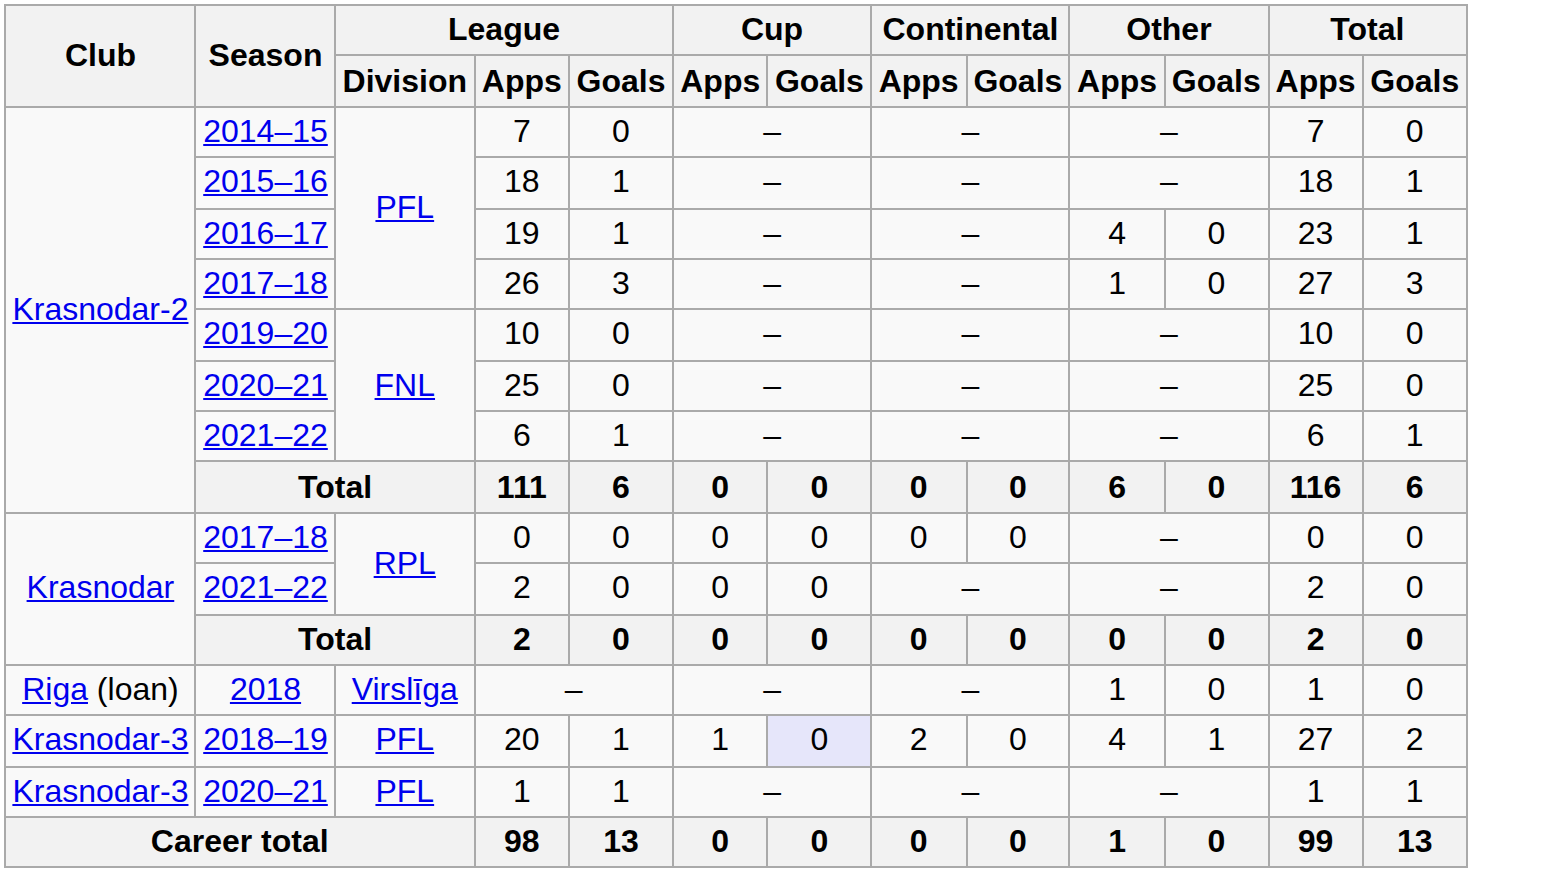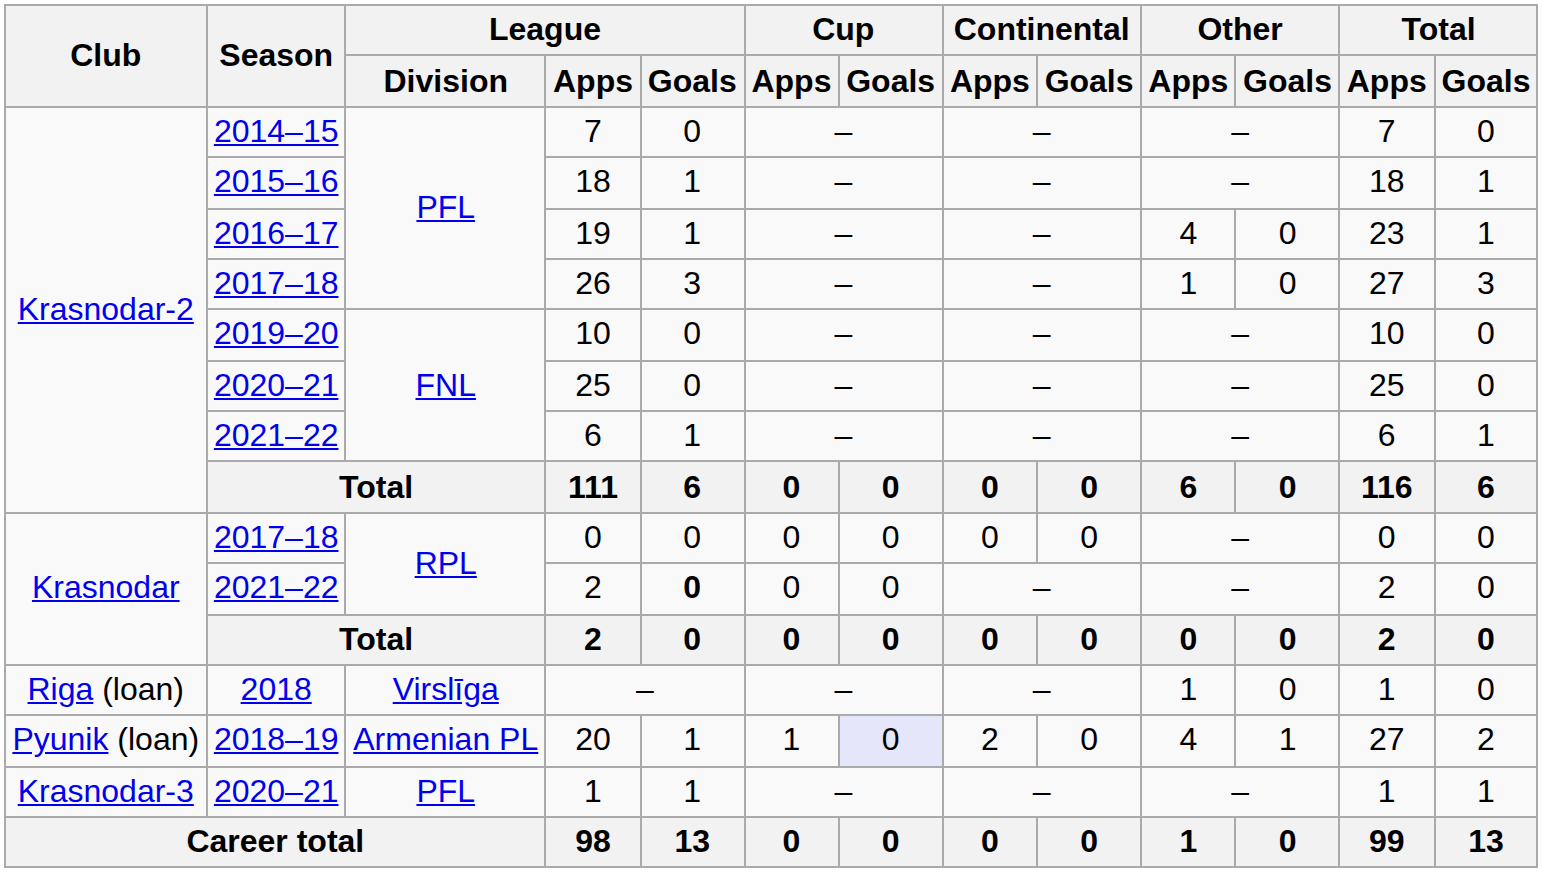 <table class="wikitable" style="text-align: center;">
 <tr>
 <th rowspan=2>Club</th>
 <th rowspan=2>Season</th>
 <th colspan=3>League</th>
 <th colspan=2>Cup</th>
 <th colspan=2>Continental</th>
 <th colspan=2>Other</th>
 <th colspan=2>Total</th>
 </tr>
 <tr>
 <th>Division</th>
 <th>Apps</th>
 <th>Goals</th>
 <th>Apps</th>
 <th>Goals</th>
 <th>Apps</th>
 <th>Goals</th>
 <th>Apps</th>
 <th>Goals</th>
 <th>Apps</th>
 <th>Goals</th>
 </tr>
 <tr>
 <td rowspan="8"><a href='#'>Krasnodar-2</a></td>
 <td><a href='#'>2014–15</a></td>
 <td rowspan="4"><a href='#'>PFL</a></td>
 <td>7</td>
 <td>0</td>
 <td colspan=2>–</td>
 <td colspan=2>–</td>
 <td colspan=2>–</td>
 <td>7</td>
 <td>0</td>
 </tr>
 <tr>
 <td><a href='#'>2015–16</a></td>
 <td>18</td>
 <td>1</td>
 <td colspan=2>–</td>
 <td colspan=2>–</td>
 <td colspan=2>–</td>
 <td>18</td>
 <td>1</td>
 </tr>
 <tr>
 <td><a href='#'>2016–17</a></td>
 <td>19</td>
 <td>1</td>
 <td colspan=2>–</td>
 <td colspan=2>–</td>
 <td>4</td>
 <td>0</td>
 <td>23</td>
 <td>1</td>
 </tr>
 <tr>
 <td><a href='#'>2017–18</a></td>
 <td>26</td>
 <td>3</td>
 <td colspan=2>–</td>
 <td colspan=2>–</td>
 <td>1</td>
 <td>0</td>
 <td>27</td>
 <td>3</td>
 </tr>
 <tr>
 <td><a href='#'>2019–20</a></td>
 <td rowspan="3"><a href='#'>FNL</a></td>
 <td>10</td>
 <td>0</td>
 <td colspan=2>–</td>
 <td colspan=2>–</td>
 <td colspan=2>–</td>
 <td>10</td>
 <td>0</td>
 </tr>
 <tr>
 <td><a href='#'>2020–21</a></td>
 <td>25</td>
 <td>0</td>
 <td colspan=2>–</td>
 <td colspan=2>–</td>
 <td colspan=2>–</td>
 <td>25</td>
 <td>0</td>
 </tr>
 <tr>
 <td><a href='#'>2021–22</a></td>
 <td>6</td>
 <td>1</td>
 <td colspan=2>–</td>
 <td colspan=2>–</td>
 <td colspan=2>–</td>
 <td>6</td>
 <td>1</td>
 </tr>
 <tr>
 <th colspan=2>Total</th>
 <th>111</th>
 <th>6</th>
 <th>0</th>
 <th>0</th>
 <th>0</th>
 <th>0</th>
 <th>6</th>
 <th>0</th>
 <th>116</th>
 <th>6</th>
 </tr>
 <tr>
 <td rowspan="3"><a href='#'>Krasnodar</a></td>
 <td><a href='#'>2017–18</a></td>
 <td rowspan="2"><a href='#'>RPL</a></td>
 <td>0</td>
 <td>0</td>
 <td>0</td>
 <td>0</td>
 <td>0</td>
 <td>0</td>
 <td colspan=2>–</td>
 <td>0</td>
 <td>0</td>
 </tr>
 <tr>
 <td><a href='#'>2021–22</a></td>
 <td>2</td>
-<td>0</td>
+<td><strong>0</strong></td>
 <td>0</td>
 <td>0</td>
 <td colspan=2>–</td>
 <td colspan=2>–</td>
 <td>2</td>
 <td>0</td>
 </tr>
 <tr>
 <th colspan=2>Total</th>
 <th>2</th>
 <th>0</th>
 <th>0</th>
 <th>0</th>
 <th>0</th>
 <th>0</th>
 <th>0</th>
 <th>0</th>
 <th>2</th>
 <th>0</th>
 </tr>
 <tr>
 <td><a href='#'>Riga</a> (loan)</td>
 <td><a href='#'>2018</a></td>
 <td><a href='#'>Virslīga</a></td>
 <td colspan=2>–</td>
 <td colspan=2>–</td>
 <td colspan=2>–</td>
 <td>1</td>
 <td>0</td>
 <td>1</td>
 <td>0</td>
 </tr>
 <tr>
-<td><a href='#'>Krasnodar-3</a></td>
+<td><a href='#'>Pyunik</a> (loan)</td>
 <td><a href='#'>2018–19</a></td>
-<td><a href='#'>PFL</a></td>
+<td><a href='#'>Armenian PL</a></td>
 <td>20</td>
 <td>1</td>
 <td>1</td>
 <td style="background: lavender;">0</td>
 <td>2</td>
 <td>0</td>
 <td>4</td>
 <td>1</td>
 <td>27</td>
 <td>2</td>
 </tr>
 <tr>
 <td><a href='#'>Krasnodar-3</a></td>
 <td><a href='#'>2020–21</a></td>
 <td><a href='#'>PFL</a></td>
 <td>1</td>
 <td>1</td>
 <td colspan=2>–</td>
 <td colspan=2>–</td>
 <td colspan=2>–</td>
 <td>1</td>
 <td>1</td>
 </tr>
 <tr>
 <th colspan=3>Career total</th>
 <th>98</th>
 <th>13</th>
 <th>0</th>
 <th>0</th>
 <th>0</th>
 <th>0</th>
 <th>1</th>
 <th>0</th>
 <th>99</th>
 <th>13</th>
 </tr>
 </table>
